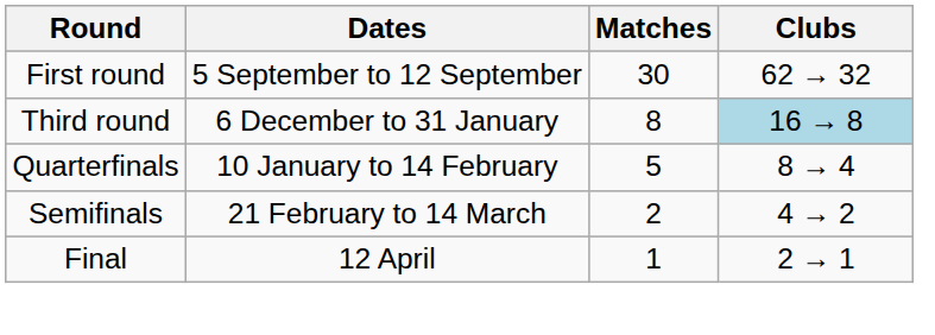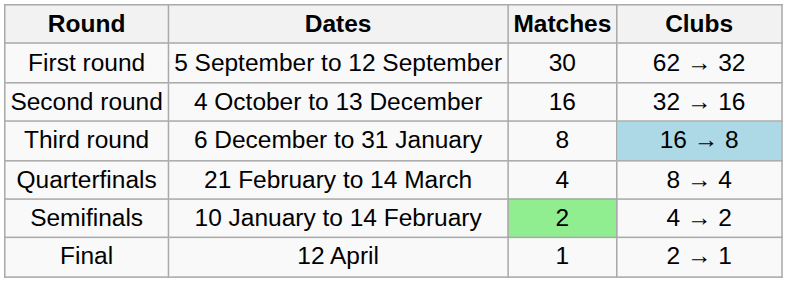 <table class="wikitable">
 <tr>
 <th>Round</th>
 <th>Dates</th>
 <th>Matches</th>
 <th width=100>Clubs</th>
 </tr>
 <tr align=center>
 <td>First round</td>
 <td>5 September to 12 September</td>
 <td>30</td>
 <td>62 → 32</td>
 </tr>
 <tr align=center>
+<td>Second round</td>
+<td>4 October to 13 December</td>
+<td>16</td>
+<td>32 → 16</td>
+</tr>
+<tr align=center>
 <td>Third round</td>
 <td>6 December to 31 January</td>
 <td>8</td>
 <td style="background: lightblue;">16 → 8</td>
 </tr>
 <tr align=center>
 <td>Quarterfinals</td>
-<td>10 January to 14 February</td>
-<td>5</td>
+<td>21 February to 14 March</td>
+<td>4</td>
 <td>8 → 4</td>
 </tr>
 <tr align=center>
 <td>Semifinals</td>
-<td>21 February to 14 March</td>
-<td>2</td>
+<td>10 January to 14 February</td>
+<td style="background: lightgreen;">2</td>
 <td>4 → 2</td>
 </tr>
 <tr align=center>
 <td>Final</td>
 <td>12 April</td>
 <td>1</td>
 <td>2 → 1</td>
 </tr>
 </table>
